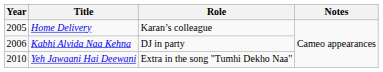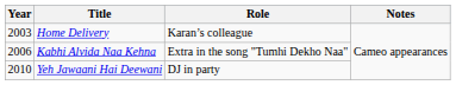 <table class="wikitable">
 <tr style="background:#d1e4fd;">
 <th>Year</th>
 <th>Title</th>
 <th>Role</th>
 <th>Notes</th>
 </tr>
 <tr>
-<td>2005</td>
+<td>2003</td>
 <td><em><a href='#'>Home Delivery</a></em></td>
 <td>Karan’s colleague</td>
 <td rowspan=3>Cameo appearances</td>
 </tr>
 <tr>
 <td>2006</td>
 <td><em><a href='#'>Kabhi Alvida Naa Kehna</a></em></td>
-<td>DJ in party</td>
+<td>Extra in the song "Tumhi Dekho Naa"</td>
 </tr>
 <tr>
 <td>2010</td>
 <td><em><a href='#'>Yeh Jawaani Hai Deewani</a></em></td>
-<td>Extra in the song "Tumhi Dekho Naa"</td>
+<td>DJ in party</td>
 </tr>
 </table>
